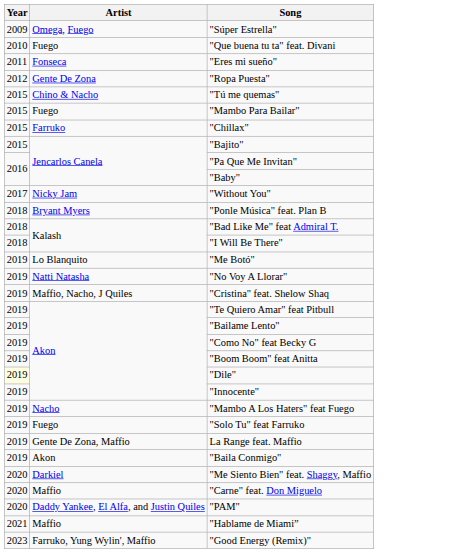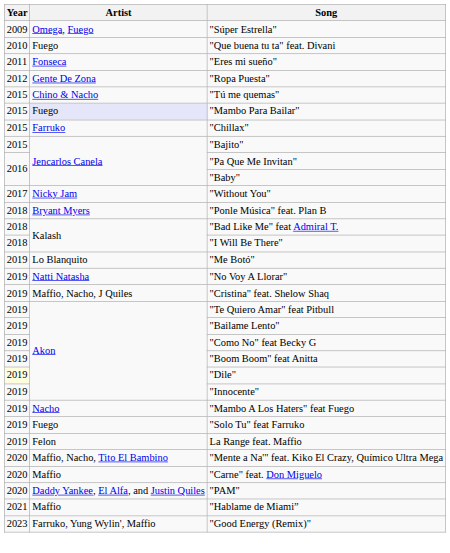 <table class="wikitable">
 <tr>
 <th><strong>Year</strong></th>
 <th><strong>Artist</strong></th>
 <th><strong>Song</strong></th>
 </tr>
 <tr>
 <td>2009</td>
 <td><a href='#'>Omega</a>, <a href='#'>Fuego</a></td>
 <td>"Súper Estrella"</td>
 </tr>
 <tr>
 <td>2010</td>
 <td>Fuego</td>
 <td>"Que buena tu ta" feat. Divani</td>
 </tr>
 <tr>
 <td>2011</td>
 <td><a href='#'>Fonseca</a></td>
 <td>"Eres mi sueño"</td>
 </tr>
 <tr>
 <td>2012</td>
 <td><a href='#'>Gente De Zona</a></td>
 <td>"Ropa Puesta"</td>
 </tr>
 <tr>
 <td>2015</td>
 <td><a href='#'>Chino & Nacho</a></td>
 <td>"Tú me quemas"</td>
 </tr>
 <tr>
 <td>2015</td>
-<td>Fuego</td>
+<td style="background: lavender;">Fuego</td>
 <td>"Mambo Para Bailar"</td>
 </tr>
 <tr>
 <td>2015</td>
 <td><a href='#'>Farruko</a></td>
 <td>"Chillax"</td>
 </tr>
 <tr>
 <td>2015</td>
 <td rowspan="3"><a href='#'>Jencarlos Canela</a></td>
 <td>"Bajito"</td>
 </tr>
 <tr>
 <td rowspan="2">2016</td>
 <td>"Pa Que Me Invitan"</td>
 </tr>
 <tr>
 <td>"Baby"</td>
 </tr>
 <tr>
 <td>2017</td>
 <td><a href='#'>Nicky Jam</a></td>
 <td>"Without You"</td>
 </tr>
 <tr>
 <td>2018</td>
 <td><a href='#'>Bryant Myers</a></td>
 <td>"Ponle Música" feat. Plan B</td>
 </tr>
 <tr>
 <td>2018</td>
 <td rowspan="2">Kalash</td>
 <td>"Bad Like Me" feat <a href='#'>Admiral T.</a></td>
 </tr>
 <tr>
 <td>2018</td>
 <td>"I Will Be There"</td>
 </tr>
 <tr>
 <td>2019</td>
 <td>Lo Blanquito</td>
 <td>"Me Botó"</td>
 </tr>
 <tr>
 <td>2019</td>
 <td><a href='#'>Natti Natasha</a></td>
 <td>"No Voy A Llorar"</td>
 </tr>
 <tr>
 <td>2019</td>
 <td>Maffio, Nacho, J Quiles</td>
 <td>"Cristina" feat. Shelow Shaq</td>
 </tr>
 <tr>
 <td>2019</td>
 <td rowspan="6"><a href='#'>Akon</a></td>
 <td>"Te Quiero Amar" feat Pitbull</td>
 </tr>
 <tr>
 <td>2019</td>
 <td>"Bailame Lento"</td>
 </tr>
 <tr>
 <td>2019</td>
 <td>"Como No" feat Becky G</td>
 </tr>
 <tr>
 <td>2019</td>
 <td>"Boom Boom" feat Anitta</td>
 </tr>
 <tr>
 <td style="background: lightyellow;">2019</td>
 <td>"Dile"</td>
 </tr>
 <tr>
 <td>2019</td>
 <td>"Innocente"</td>
 </tr>
 <tr>
 <td>2019</td>
 <td><a href='#'>Nacho</a></td>
 <td>"Mambo A Los Haters" feat Fuego</td>
 </tr>
 <tr>
 <td>2019</td>
 <td>Fuego</td>
 <td>"Solo Tu" feat Farruko</td>
 </tr>
 <tr>
 <td>2019</td>
-<td>Gente De Zona, Maffio</td>
+<td>Felon</td>
 <td>La Range feat. Maffio</td>
 </tr>
 <tr>
-<td>2019</td>
-<td>Akon</td>
-<td>"Baila Conmigo"</td>
-</tr>
-<tr>
 <td>2020</td>
-<td><a href='#'>Darkiel</a></td>
-<td>"Me Siento Bien" feat. <a href='#'>Shaggy</a>, Maffio</td>
+<td>Maffio, Nacho, <a href='#'>Tito El Bambino</a></td>
+<td>"Mente a Na'" feat. Kiko El Crazy, Químico Ultra Mega</td>
 </tr>
 <tr>
 <td>2020</td>
 <td>Maffio</td>
 <td>"Carne" feat. <a href='#'>Don Miguelo</a></td>
 </tr>
 <tr>
 <td>2020</td>
 <td><a href='#'>Daddy Yankee</a>, <a href='#'>El Alfa</a>, and <a href='#'>Justin Quiles</a></td>
 <td>"PAM"</td>
 </tr>
 <tr>
 <td>2021</td>
 <td>Maffio</td>
 <td>"Hablame de Miami”</td>
 </tr>
 <tr>
 <td>2023</td>
 <td>Farruko, Yung Wylin', Maffio</td>
 <td>"Good Energy (Remix)"</td>
 </tr>
 </table>
